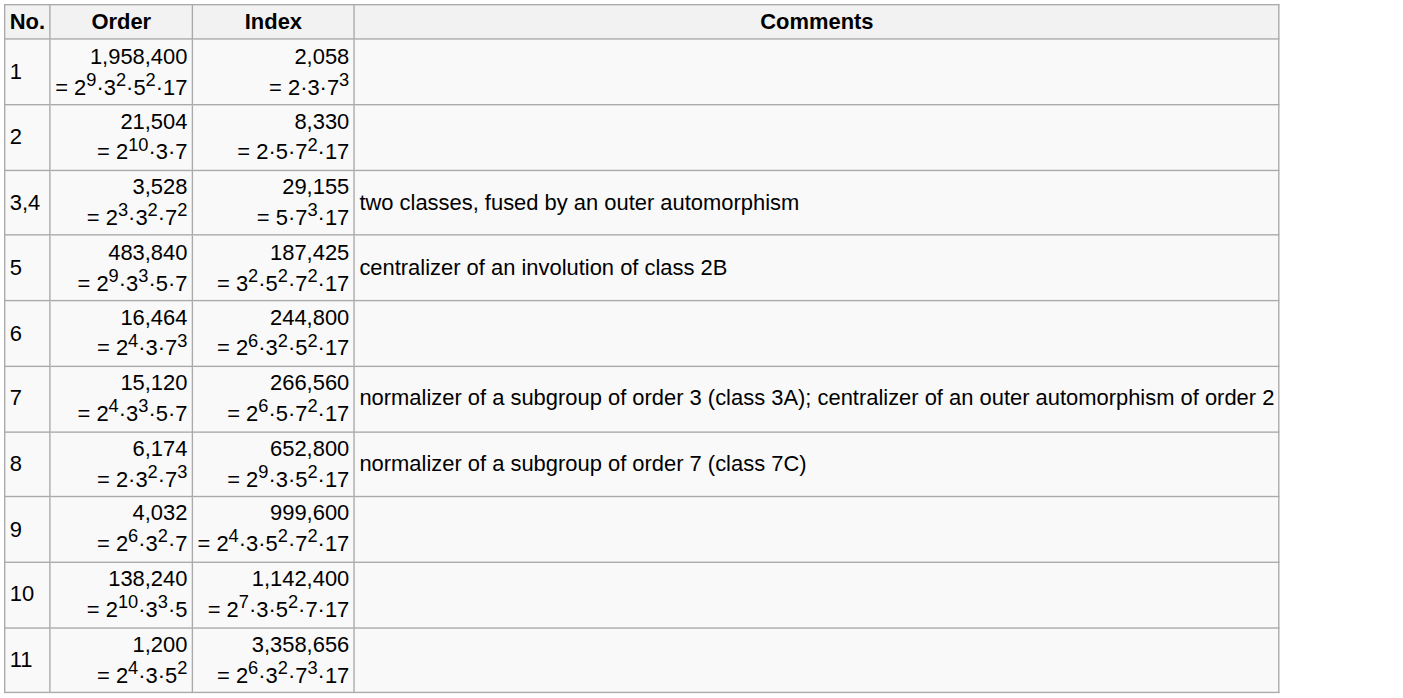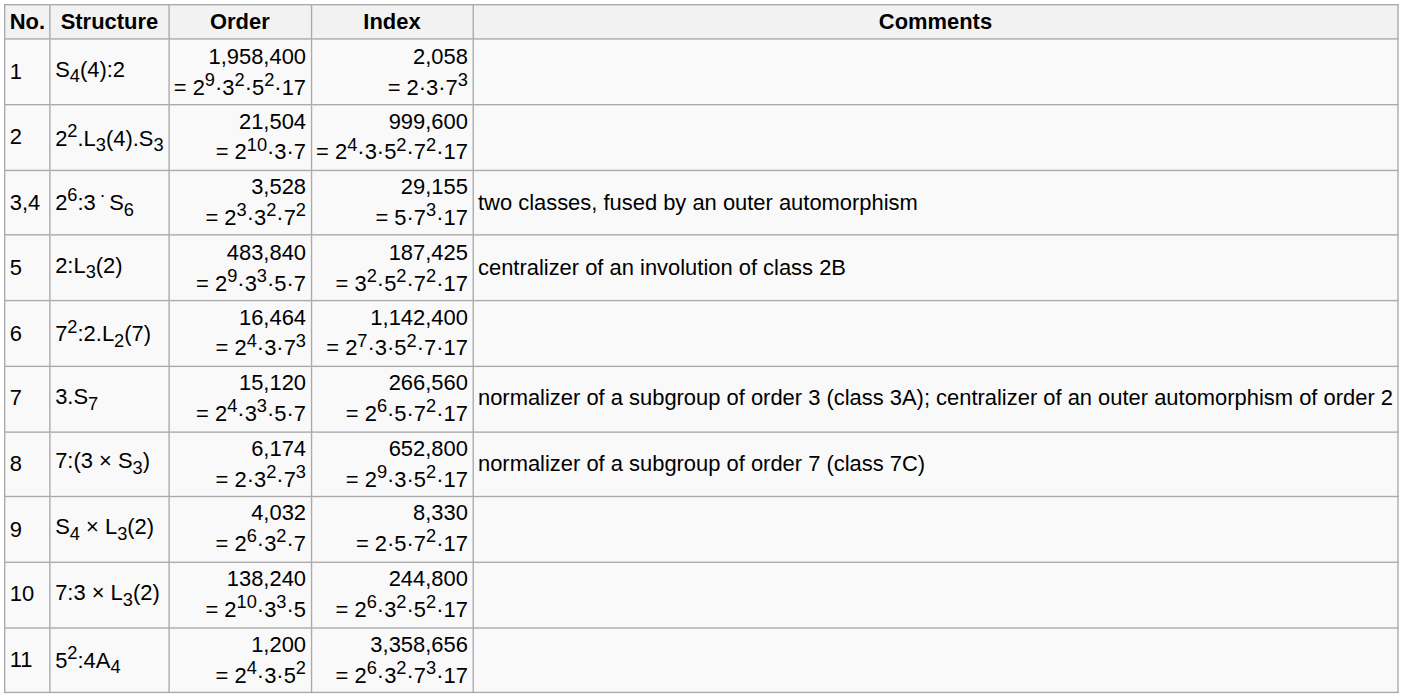 <table class="wikitable">
 <tr>
 <th>No.</th>
+<th>Structure</th>
 <th>Order</th>
 <th>Index</th>
 <th>Comments</th>
 </tr>
 <tr>
 <td>1</td>
+<td>S<sub>4</sub>(4):2</td>
 <td align=right>1,958,400<br>= 2<sup>9</sup>·3<sup>2</sup>·5<sup>2</sup>·17</td>
 <td align=right>2,058<br>= 2·3·7<sup>3</sup></td>
 <td></td>
 </tr>
 <tr>
 <td>2</td>
+<td>2<sup>2</sup>.L<sub>3</sub>(4).S<sub>3</sub></td>
 <td align=right>21,504<br>= 2<sup>10</sup>·3·7</td>
-<td align=right>8,330<br>= 2·5·7<sup>2</sup>·17</td>
+<td align=right>999,600<br>= 2<sup>4</sup>·3·5<sup>2</sup>·7<sup>2</sup>·17</td>
 <td></td>
 </tr>
 <tr>
 <td>3,4</td>
+<td>2<sup>6</sup>:3<sup> · </sup>S<sub>6</sub></td>
 <td align=right>3,528<br>= 2<sup>3</sup>·3<sup>2</sup>·7<sup>2</sup></td>
 <td align=right>29,155<br>= 5·7<sup>3</sup>·17</td>
 <td>two classes, fused by an outer automorphism</td>
 </tr>
 <tr>
 <td>5</td>
+<td>2:L<sub>3</sub>(2)</td>
 <td align=right>483,840<br>= 2<sup>9</sup>·3<sup>3</sup>·5·7</td>
 <td align=right>187,425<br>= 3<sup>2</sup>·5<sup>2</sup>·7<sup>2</sup>·17</td>
 <td>centralizer of an involution of class 2B</td>
 </tr>
 <tr>
 <td>6</td>
+<td>7<sup>2</sup>:2.L<sub>2</sub>(7)</td>
 <td align=right>16,464<br>= 2<sup>4</sup>·3·7<sup>3</sup></td>
-<td align=right>244,800<br>= 2<sup>6</sup>·3<sup>2</sup>·5<sup>2</sup>·17</td>
+<td align=right>1,142,400<br>= 2<sup>7</sup>·3·5<sup>2</sup>·7·17</td>
 <td></td>
 </tr>
 <tr>
 <td>7</td>
+<td>3.S<sub>7</sub></td>
 <td align=right>15,120<br>= 2<sup>4</sup>·3<sup>3</sup>·5·7</td>
 <td align=right>266,560<br>= 2<sup>6</sup>·5·7<sup>2</sup>·17</td>
 <td>normalizer of a subgroup of order 3 (class 3A); centralizer of an outer automorphism of order 2</td>
 </tr>
 <tr>
 <td>8</td>
+<td>7:(3 × S<sub>3</sub>)</td>
 <td align=right>6,174<br>= 2·3<sup>2</sup>·7<sup>3</sup></td>
 <td align=right>652,800<br>= 2<sup>9</sup>·3·5<sup>2</sup>·17</td>
 <td>normalizer of a subgroup of order 7 (class 7C)</td>
 </tr>
 <tr>
 <td>9</td>
+<td>S<sub>4</sub> × L<sub>3</sub>(2)</td>
 <td align=right>4,032<br>= 2<sup>6</sup>·3<sup>2</sup>·7</td>
-<td align=right>999,600<br>= 2<sup>4</sup>·3·5<sup>2</sup>·7<sup>2</sup>·17</td>
+<td align=right>8,330<br>= 2·5·7<sup>2</sup>·17</td>
 <td></td>
 </tr>
 <tr>
 <td>10</td>
+<td>7:3 × L<sub>3</sub>(2)</td>
 <td align=right>138,240<br>= 2<sup>10</sup>·3<sup>3</sup>·5</td>
-<td align=right>1,142,400<br>= 2<sup>7</sup>·3·5<sup>2</sup>·7·17</td>
+<td align=right>244,800<br>= 2<sup>6</sup>·3<sup>2</sup>·5<sup>2</sup>·17</td>
 <td></td>
 </tr>
 <tr>
 <td>11</td>
+<td>5<sup>2</sup>:4A<sub>4</sub></td>
 <td align=right>1,200<br>= 2<sup>4</sup>·3·5<sup>2</sup></td>
 <td align=right>3,358,656<br>= 2<sup>6</sup>·3<sup>2</sup>·7<sup>3</sup>·17</td>
 <td></td>
 </tr>
 </table>
